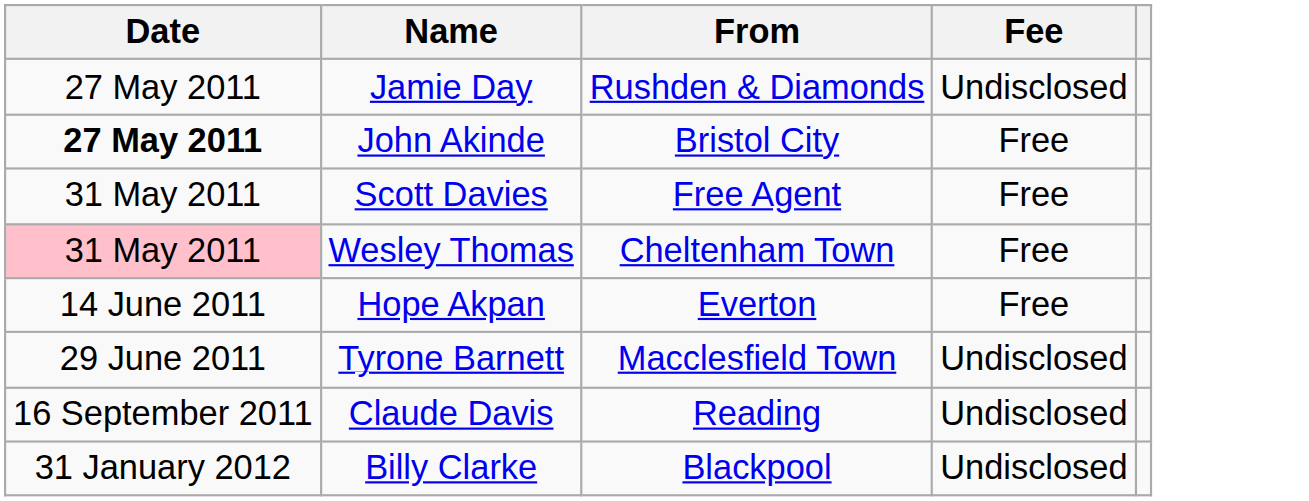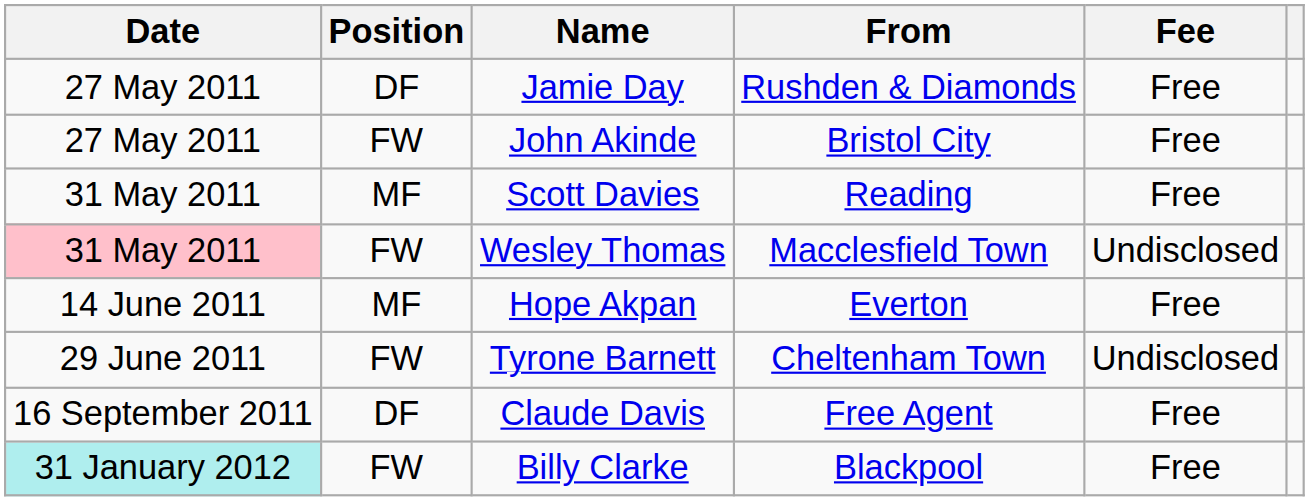 <table class="wikitable" style="text-align:center;">
 <tr>
 <th>Date</th>
+<th>Position</th>
 <th>Name</th>
 <th>From</th>
 <th>Fee</th>
 <th></th>
 </tr>
 <tr>
 <td>27 May 2011</td>
+<td>DF</td>
 <td><a href='#'>Jamie Day</a></td>
 <td><a href='#'>Rushden & Diamonds</a></td>
-<td>Undisclosed</td>
+<td>Free</td>
 <td></td>
 </tr>
 <tr>
-<td><strong>27 May 2011</strong></td>
+<td>27 May 2011</td>
+<td>FW</td>
 <td><a href='#'>John Akinde</a></td>
 <td><a href='#'>Bristol City</a></td>
 <td>Free</td>
 <td></td>
 </tr>
 <tr>
 <td>31 May 2011</td>
+<td>MF</td>
 <td><a href='#'>Scott Davies</a></td>
-<td><a href='#'>Free Agent</a></td>
+<td><a href='#'>Reading</a></td>
 <td>Free</td>
 <td></td>
 </tr>
 <tr>
 <td style="background: pink;">31 May 2011</td>
+<td>FW</td>
 <td><a href='#'>Wesley Thomas</a></td>
-<td><a href='#'>Cheltenham Town</a></td>
-<td>Free</td>
+<td><a href='#'>Macclesfield Town</a></td>
+<td>Undisclosed</td>
 <td></td>
 </tr>
 <tr>
 <td>14 June 2011</td>
+<td>MF</td>
 <td><a href='#'>Hope Akpan</a></td>
 <td><a href='#'>Everton</a></td>
 <td>Free</td>
 <td></td>
 </tr>
 <tr>
 <td>29 June 2011</td>
+<td>FW</td>
 <td><a href='#'>Tyrone Barnett</a></td>
-<td><a href='#'>Macclesfield Town</a></td>
+<td><a href='#'>Cheltenham Town</a></td>
 <td>Undisclosed</td>
 <td></td>
 </tr>
 <tr>
 <td>16 September 2011</td>
+<td>DF</td>
 <td><a href='#'>Claude Davis</a></td>
-<td><a href='#'>Reading</a></td>
-<td>Undisclosed</td>
+<td><a href='#'>Free Agent</a></td>
+<td>Free</td>
 <td></td>
 </tr>
 <tr>
-<td>31 January 2012</td>
+<td style="background: paleturquoise;">31 January 2012</td>
+<td>FW</td>
 <td><a href='#'>Billy Clarke</a></td>
 <td><a href='#'>Blackpool</a></td>
-<td>Undisclosed</td>
+<td>Free</td>
 <td></td>
 </tr>
 </table>
